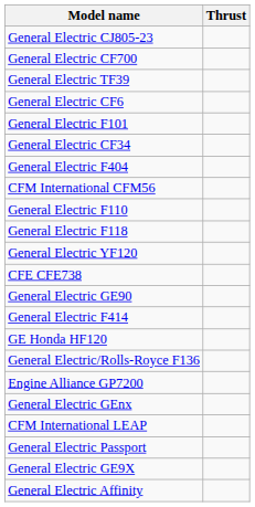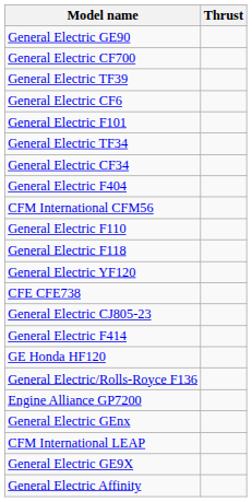 <table class="wikitable sortable">
 <tr>
 <th>Model name</th>
 <th>Thrust</th>
 </tr>
 <tr>
-<td align=left><a href='#'>General Electric CJ805-23</a></td>
+<td align=left><a href='#'>General Electric GE90</a></td>
 <td align=center></td>
 </tr>
 <tr>
 <td align=left><a href='#'>General Electric CF700</a></td>
 <td align=center></td>
 </tr>
 <tr>
 <td align=left><a href='#'>General Electric TF39</a></td>
 <td align=center></td>
 </tr>
 <tr>
 <td align=left><a href='#'>General Electric CF6</a></td>
 <td align=center></td>
 </tr>
 <tr>
 <td align=left><a href='#'>General Electric F101</a></td>
+<td align=center></td>
+</tr>
+<tr>
+<td align=left><a href='#'>General Electric TF34</a></td>
 <td align=center></td>
 </tr>
 <tr>
 <td align=left><a href='#'>General Electric CF34</a></td>
 <td align=center></td>
 </tr>
 <tr>
 <td align=left><a href='#'>General Electric F404</a></td>
 <td align=center></td>
 </tr>
 <tr>
 <td align=left><a href='#'>CFM International CFM56</a></td>
 <td align=center></td>
 </tr>
 <tr>
 <td align=left><a href='#'>General Electric F110</a></td>
 <td align=center></td>
 </tr>
 <tr>
 <td align=left><a href='#'>General Electric F118</a></td>
 <td align=center></td>
 </tr>
 <tr>
 <td align=left><a href='#'>General Electric YF120</a></td>
 <td align=center></td>
 </tr>
 <tr>
 <td align=left><a href='#'>CFE CFE738</a></td>
 <td align=center></td>
 </tr>
 <tr>
-<td align=left><a href='#'>General Electric GE90</a></td>
+<td align=left><a href='#'>General Electric CJ805-23</a></td>
 <td align=center></td>
 </tr>
 <tr>
 <td align=left><a href='#'>General Electric F414</a></td>
 <td align=center></td>
 </tr>
 <tr>
 <td align=left><a href='#'>GE Honda HF120</a></td>
 <td align=center></td>
 </tr>
 <tr>
 <td align=left><a href='#'>General Electric/Rolls-Royce F136</a></td>
 <td align=center></td>
 </tr>
 <tr>
 <td align=left><a href='#'>Engine Alliance GP7200</a></td>
 <td align=center></td>
 </tr>
 <tr>
 <td align=left><a href='#'>General Electric GEnx</a></td>
 <td align=center></td>
 </tr>
 <tr>
 <td align=left><a href='#'>CFM International LEAP</a></td>
 <td align=center></td>
 </tr>
 <tr>
-<td align=left><a href='#'>General Electric Passport</a></td>
-<td align=center></td>
-</tr>
-<tr>
 <td align=left><a href='#'>General Electric GE9X</a></td>
 <td align=center></td>
 </tr>
 <tr>
 <td align=left><a href='#'>General Electric Affinity</a></td>
 <td align=center></td>
 </tr>
 </table>
